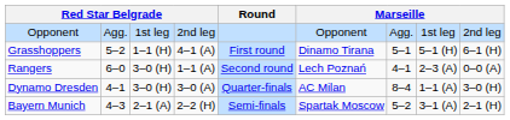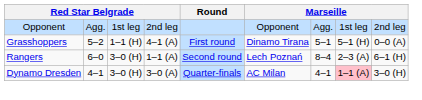 <table class="wikitable" style="text-align:center">
 <tr>
 <th colspan=4> <a href='#'>Red Star Belgrade</a></th>
 <th>Round</th>
 <th colspan=4> <a href='#'>Marseille</a></th>
 </tr>
 <tr style="background:#c1e0ff">
 <td>Opponent</td>
 <td>Agg.</td>
 <td>1st leg</td>
 <td>2nd leg</td>
 <td></td>
 <td>Opponent</td>
 <td>Agg.</td>
 <td>1st leg</td>
 <td>2nd leg</td>
 </tr>
 <tr>
 <td align=left> <a href='#'>Grasshoppers</a></td>
 <td>5–2</td>
 <td>1–1 (H)</td>
 <td>4–1 (A)</td>
 <td style="background:#c1e0ff;"><a href='#'>First round</a></td>
 <td align=left> <a href='#'>Dinamo Tirana</a></td>
 <td>5–1</td>
 <td>5–1 (H)</td>
-<td>6–1 (H)</td>
+<td>0–0 (A)</td>
 </tr>
 <tr>
 <td align=left> <a href='#'>Rangers</a></td>
 <td>6–0</td>
 <td>3–0 (H)</td>
 <td>1–1 (A)</td>
 <td style="background:#c1e0ff;"><a href='#'>Second round</a></td>
 <td align=left> <a href='#'>Lech Poznań</a></td>
-<td>4–1</td>
+<td>8–4</td>
 <td>2–3 (A)</td>
-<td>0–0 (A)</td>
+<td>6–1 (H)</td>
 </tr>
 <tr>
 <td align=left> <a href='#'>Dynamo Dresden</a></td>
 <td>4–1</td>
 <td>3–0 (H)</td>
 <td>3–0 (A)</td>
 <td style="background:#c1e0ff;"><a href='#'>Quarter-finals</a></td>
 <td align=left> <a href='#'>AC Milan</a></td>
-<td>8–4</td>
-<td>1–1 (A)</td>
+<td>4–1</td>
+<td style="background: pink;">1–1 (A)</td>
 <td>3–0 (H)</td>
 </tr>
-<tr>
-<td align=left> <a href='#'>Bayern Munich</a></td>
-<td>4–3</td>
-<td>2–1 (A)</td>
-<td>2–2 (H)</td>
-<td style="background:#c1e0ff;"><a href='#'>Semi-finals</a></td>
-<td align=left> <a href='#'>Spartak Moscow</a></td>
-<td>5–2</td>
-<td>3–1 (A)</td>
-<td>2–1 (H)</td>
-</tr>
 </table>
